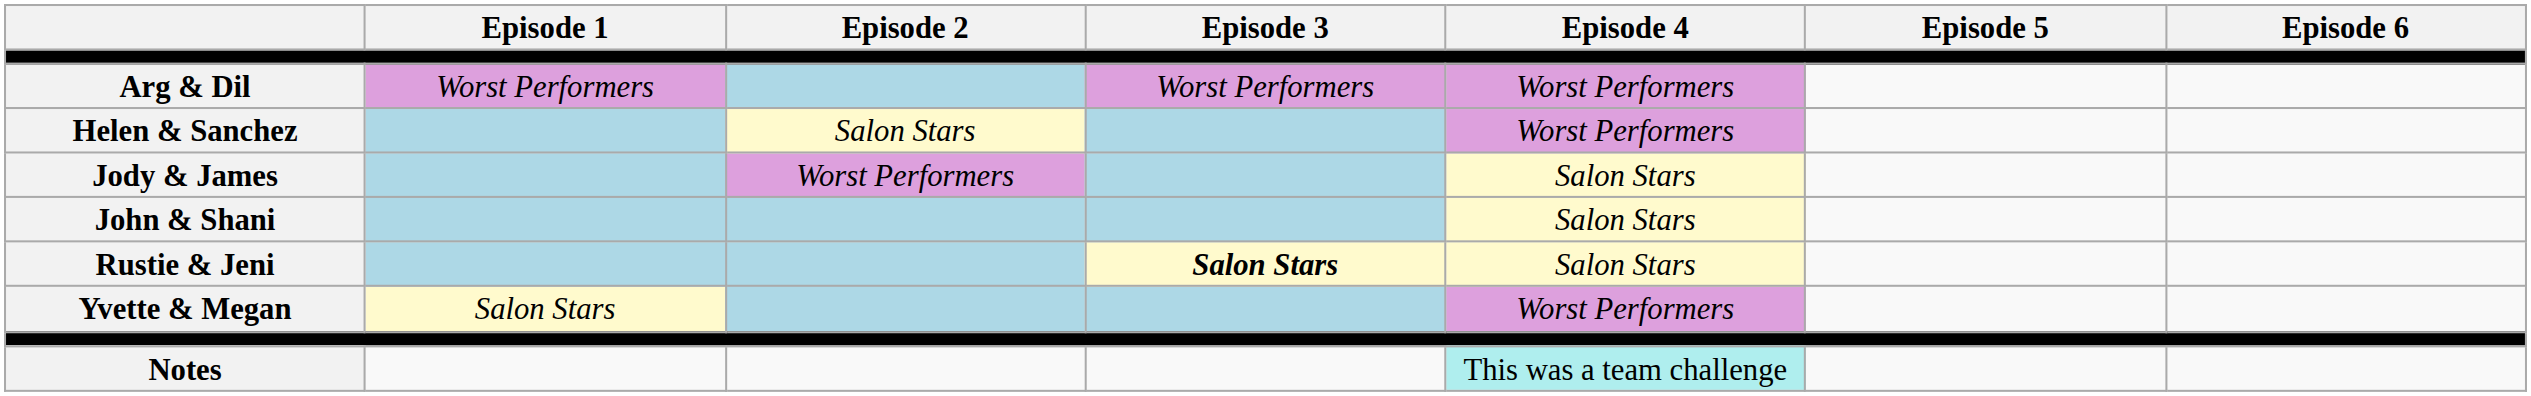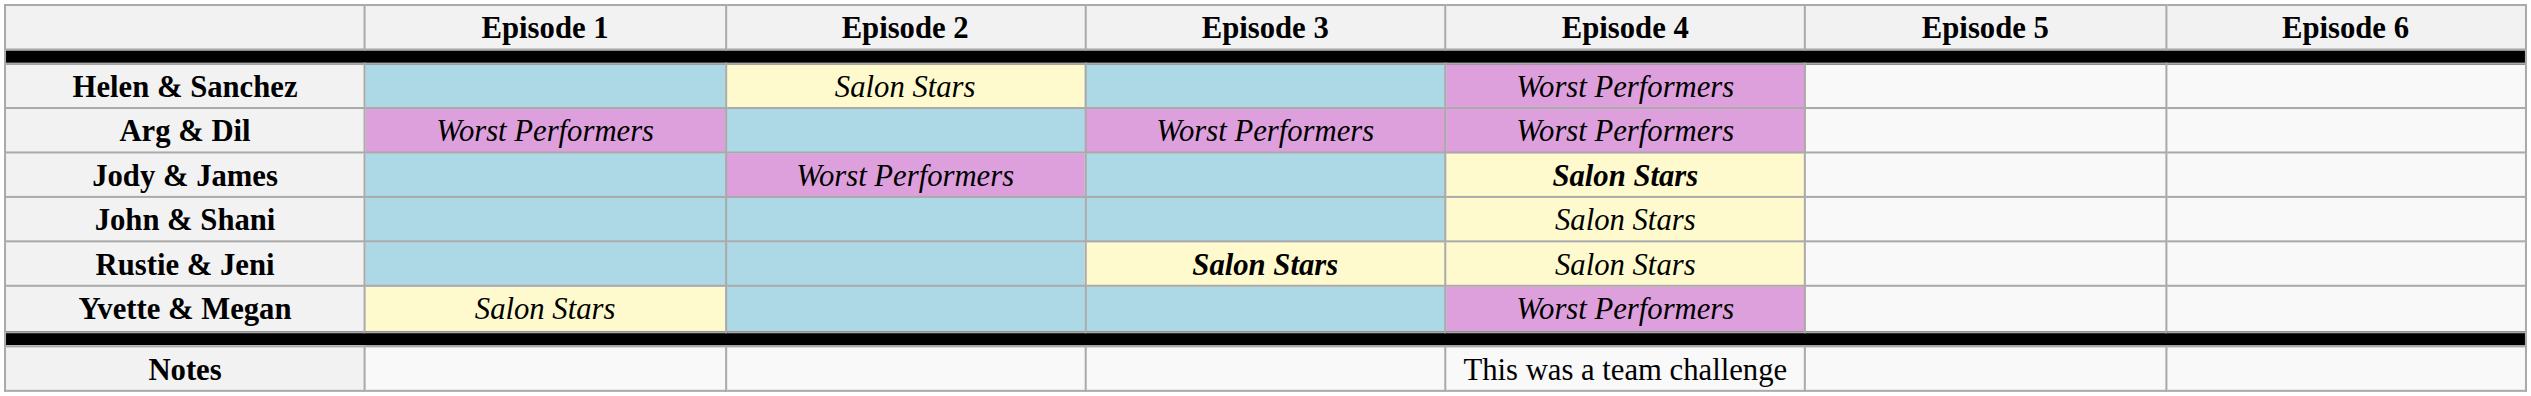 <table class="wikitable" style="text-align:center; font-size:95%; line-height:15px;">
 <tr>
 <th style="width: 7%;"></th>
 <th style="width: 7%;">Episode 1</th>
 <th style="width: 7%;">Episode 2</th>
 <th style="width: 7%;">Episode 3</th>
 <th style="width: 7%;">Episode 4</th>
 <th style="width: 7%;">Episode 5</th>
 <th style="width: 7%;">Episode 6</th>
 </tr>
 <tr>
 <th style="background:#000;" colspan="7"></th>
 </tr>
 <tr>
+<th>Helen & Sanchez</th>
+<td style="background:lightblue;"></td>
+<td style="background:LemonChiffon;"><em>Salon Stars</em></td>
+<td style="background:lightblue;"></td>
+<td style="background:Plum;"><em>Worst Performers</em></td>
+<td></td>
+<td></td>
+</tr>
+<tr>
 <th>Arg & Dil</th>
 <td style="background:Plum;"><em>Worst Performers</em></td>
 <td style="background:lightblue;"></td>
 <td style="background:Plum;"><em>Worst Performers</em></td>
 <td style="background:Plum;"><em>Worst Performers</em></td>
 <td></td>
 <td></td>
 </tr>
 <tr>
-<th>Helen & Sanchez</th>
-<td style="background:lightblue;"></td>
-<td style="background:LemonChiffon;"><em>Salon Stars</em></td>
-<td style="background:lightblue;"></td>
-<td style="background:Plum;"><em>Worst Performers</em></td>
-<td></td>
-<td></td>
-</tr>
-<tr>
 <th>Jody & James</th>
 <td style="background:lightblue;"></td>
 <td style="background:Plum;"><em>Worst Performers</em></td>
 <td style="background:lightblue;"></td>
-<td style="background:LemonChiffon;"><em>Salon Stars</em></td>
+<td style="background:LemonChiffon;"><strong><em>Salon Stars</em></strong></td>
 <td></td>
 <td></td>
 </tr>
 <tr>
 <th>John & Shani</th>
 <td style="background:lightblue;"></td>
 <td style="background:lightblue;"></td>
 <td style="background:lightblue;"></td>
 <td style="background:LemonChiffon;"><em>Salon Stars</em></td>
 <td></td>
 <td></td>
 </tr>
 <tr>
 <th>Rustie & Jeni</th>
 <td style="background:lightblue;"></td>
 <td style="background:lightblue;"></td>
 <td style="background:LemonChiffon;"><strong><em>Salon Stars</em></strong></td>
 <td style="background:LemonChiffon;"><em>Salon Stars</em></td>
 <td></td>
 <td></td>
 </tr>
 <tr>
 <th>Yvette & Megan</th>
 <td style="background:LemonChiffon;"><em>Salon Stars</em></td>
 <td style="background:lightblue;"></td>
 <td style="background:lightblue;"></td>
 <td style="background:Plum;"><em>Worst Performers</em></td>
 <td></td>
 <td></td>
 </tr>
 <tr>
 <th style="background:#000;" colspan="7"></th>
 </tr>
 <tr>
 <th>Notes</th>
 <td></td>
 <td></td>
 <td></td>
-<td style="background: paleturquoise;">This was a team challenge</td>
+<td>This was a team challenge</td>
 <td></td>
 <td></td>
 </tr>
 </table>
